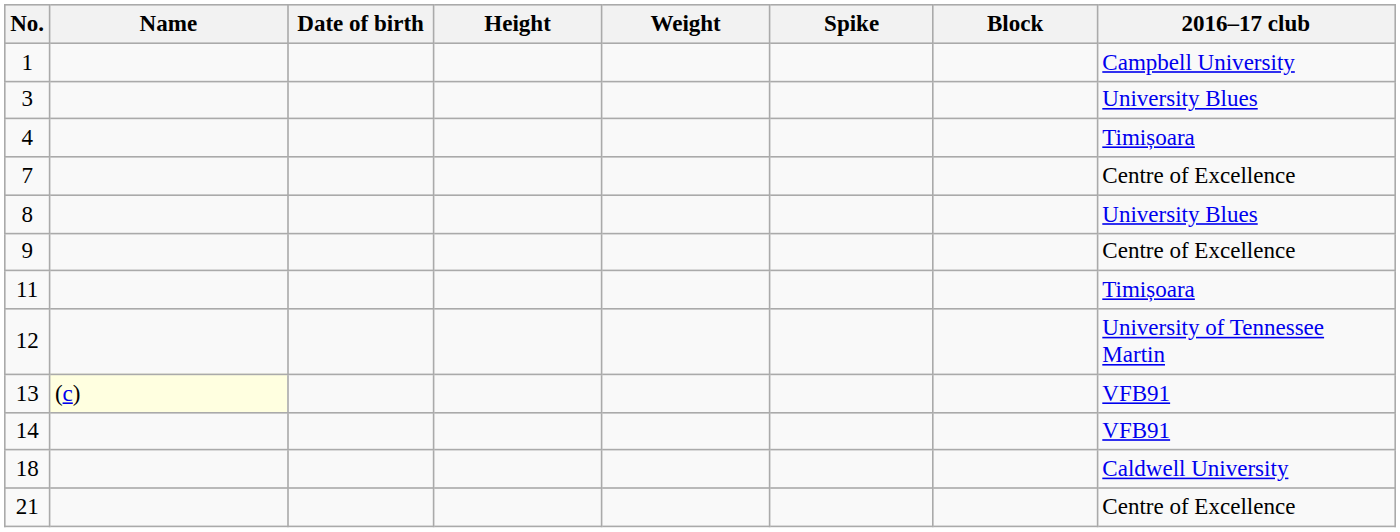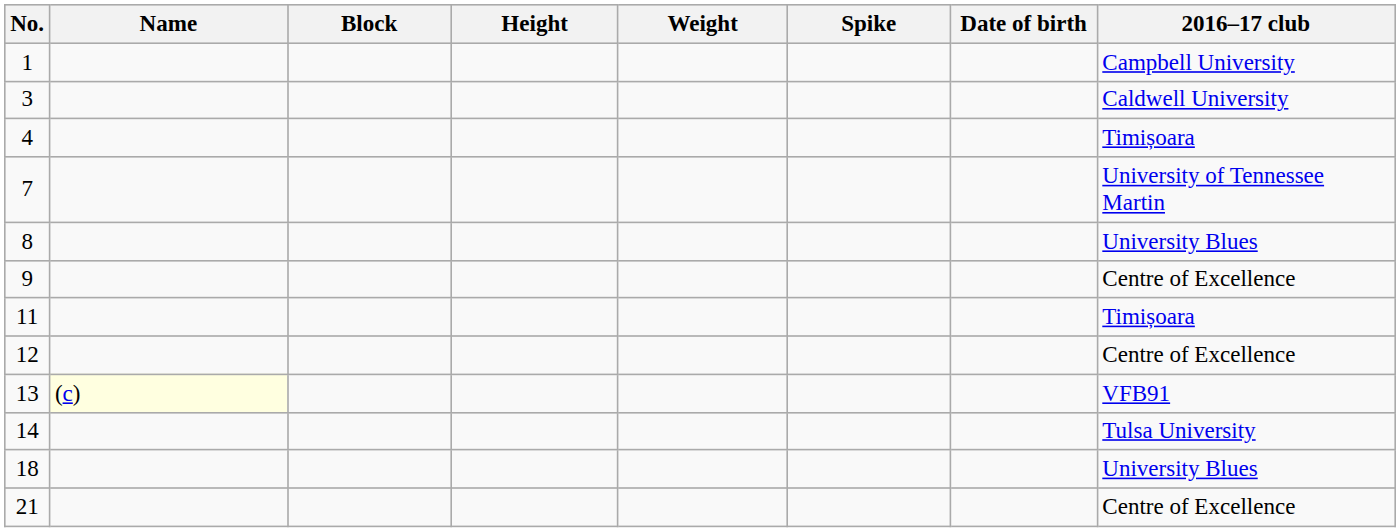 <table class="wikitable sortable" style="font-size:90%; text-align:center;">
 <tr>
 <th>No.</th>
 <th style="width:14em">Name</th>
-<th style="width:8em">Date of birth</th>
+<th style="width:9em">Block</th>
 <th style="width:9em">Height</th>
 <th style="width:9em">Weight</th>
 <th style="width:9em">Spike</th>
-<th style="width:9em">Block</th>
+<th style="width:8em">Date of birth</th>
 <th style="width:17em">2016–17 club</th>
 </tr>
 <tr>
 <td>1</td>
 <td align=left></td>
-<td align=right></td>
 <td></td>
 <td></td>
 <td></td>
 <td></td>
+<td align=right></td>
 <td align="left"> <a href='#'>Campbell University</a></td>
 </tr>
 <tr>
 <td>3</td>
 <td align=left></td>
-<td align=right></td>
 <td></td>
 <td></td>
 <td></td>
 <td></td>
-<td align="left"> <a href='#'>University Blues</a></td>
+<td align=right></td>
+<td align="left"> <a href='#'>Caldwell University</a></td>
 </tr>
 <tr>
 <td>4</td>
 <td align=left></td>
-<td align=right></td>
 <td></td>
 <td></td>
 <td></td>
 <td></td>
+<td align=right></td>
 <td align="left"> <a href='#'>Timișoara</a></td>
 </tr>
 <tr>
 <td>7</td>
 <td align=left></td>
-<td align=right></td>
 <td></td>
 <td></td>
 <td></td>
 <td></td>
-<td align="left"> Centre of Excellence</td>
+<td align=right></td>
+<td align="left"> <a href='#'>University of Tennessee Martin</a></td>
 </tr>
 <tr>
 <td>8</td>
 <td align=left></td>
-<td align=right></td>
 <td></td>
 <td></td>
 <td></td>
 <td></td>
+<td align=right></td>
 <td align="left"> <a href='#'>University Blues</a></td>
 </tr>
 <tr>
 <td>9</td>
 <td align=left></td>
-<td align=right></td>
 <td></td>
 <td></td>
 <td></td>
 <td></td>
+<td align=right></td>
 <td align="left"> Centre of Excellence</td>
 </tr>
 <tr>
 <td>11</td>
 <td align=left></td>
-<td align=right></td>
 <td></td>
 <td></td>
 <td></td>
 <td></td>
+<td align=right></td>
 <td align="left"> <a href='#'>Timișoara</a></td>
 </tr>
 <tr>
 <td>12</td>
 <td align=left></td>
-<td align=right></td>
 <td></td>
 <td></td>
 <td></td>
 <td></td>
-<td align="left"> <a href='#'>University of Tennessee Martin</a></td>
+<td align=right></td>
+<td align="left"> Centre of Excellence</td>
 </tr>
 <tr>
 <td>13</td>
 <td align=left style="background: lightyellow;"> (<a href='#'>c</a>)</td>
-<td align="right"></td>
 <td></td>
 <td></td>
 <td></td>
 <td></td>
+<td align="right"></td>
 <td align="left"> <a href='#'>VFB91</a></td>
 </tr>
 <tr>
 <td>14</td>
 <td align=left></td>
-<td align=right></td>
 <td></td>
 <td></td>
 <td></td>
 <td></td>
-<td align="left"> <a href='#'>VFB91</a></td>
+<td align=right></td>
+<td align="left"> <a href='#'>Tulsa University</a></td>
 </tr>
 <tr>
 <td>18</td>
 <td align=left></td>
-<td align=right></td>
 <td></td>
 <td></td>
 <td></td>
 <td></td>
-<td align="left"> <a href='#'>Caldwell University</a></td>
+<td align=right></td>
+<td align="left"> <a href='#'>University Blues</a></td>
 </tr>
 <tr>
 <td>21</td>
 <td align=left></td>
-<td align=right></td>
 <td></td>
 <td></td>
 <td></td>
 <td></td>
+<td align=right></td>
 <td align="left"> Centre of Excellence</td>
 </tr>
 </table>
